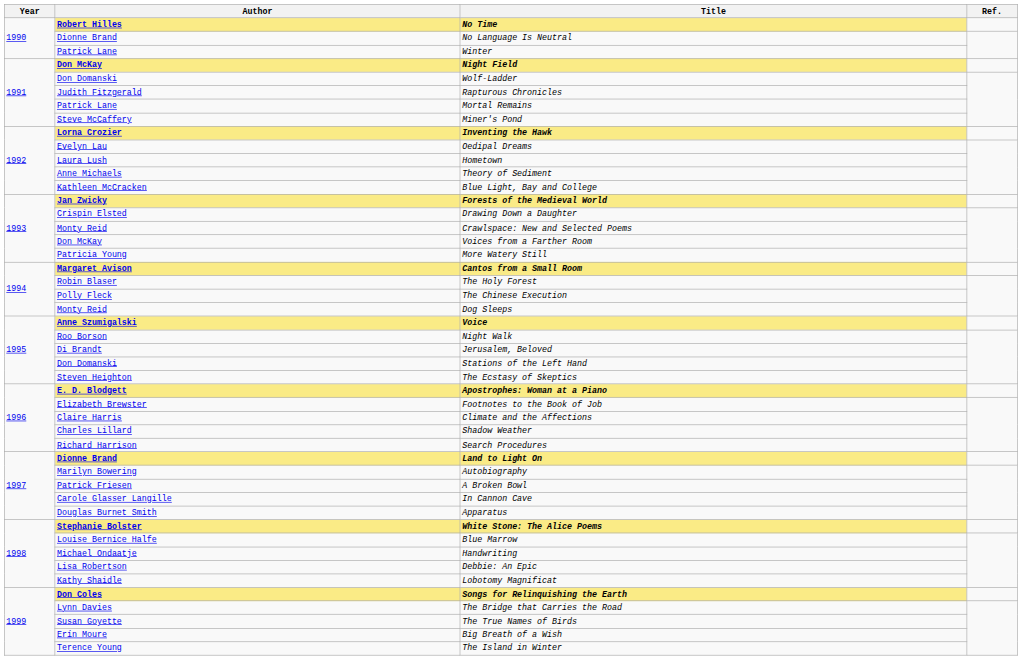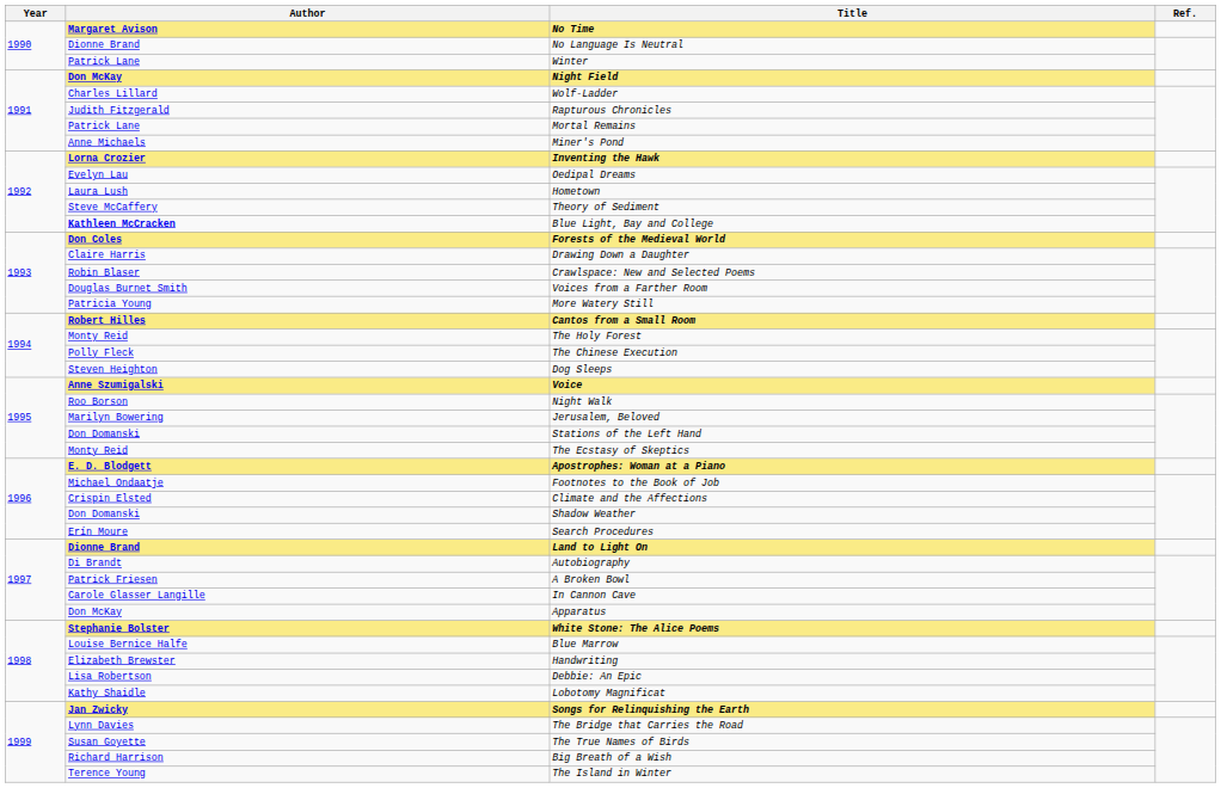 <table class="wikitable" width="100%">
 <tr>
 <th>Year</th>
 <th width="40%">Author</th>
 <th width="50%">Title</th>
 <th>Ref.</th>
 </tr>
 <tr>
 <td rowspan="3"><a href='#'>1990</a></td>
-<td style="background:#FAEB86"><strong><a href='#'>Robert Hilles</a></strong></td>
+<td style="background:#FAEB86"><strong><a href='#'>Margaret Avison</a></strong></td>
 <td style="background:#FAEB86"><strong><em>No Time</em></strong></td>
 <td></td>
 </tr>
 <tr>
 <td><a href='#'>Dionne Brand</a></td>
 <td><em>No Language Is Neutral</em></td>
 <td rowspan=2></td>
 </tr>
 <tr>
 <td><a href='#'>Patrick Lane</a></td>
 <td><em>Winter</em></td>
 </tr>
 <tr>
 <td rowspan="5"><a href='#'>1991</a></td>
 <td style="background:#FAEB86"><strong><a href='#'>Don McKay</a></strong></td>
 <td style="background:#FAEB86"><strong><em>Night Field</em></strong></td>
 <td></td>
 </tr>
 <tr>
-<td><a href='#'>Don Domanski</a></td>
+<td><a href='#'>Charles Lillard</a></td>
 <td><em>Wolf-Ladder</em></td>
 <td rowspan=4></td>
 </tr>
 <tr>
 <td><a href='#'>Judith Fitzgerald</a></td>
 <td><em>Rapturous Chronicles</em></td>
 </tr>
 <tr>
 <td><a href='#'>Patrick Lane</a></td>
 <td><em>Mortal Remains</em></td>
 </tr>
 <tr>
-<td><a href='#'>Steve McCaffery</a></td>
+<td><a href='#'>Anne Michaels</a></td>
 <td><em>Miner's Pond</em></td>
 </tr>
 <tr>
 <td rowspan="5"><a href='#'>1992</a></td>
 <td style="background:#FAEB86"><strong><a href='#'>Lorna Crozier</a></strong></td>
 <td style="background:#FAEB86"><strong><em>Inventing the Hawk</em></strong></td>
 <td></td>
 </tr>
 <tr>
 <td><a href='#'>Evelyn Lau</a></td>
 <td><em>Oedipal Dreams</em></td>
 <td rowspan=4></td>
 </tr>
 <tr>
 <td><a href='#'>Laura Lush</a></td>
 <td><em>Hometown</em></td>
 </tr>
 <tr>
-<td><a href='#'>Anne Michaels</a></td>
+<td><a href='#'>Steve McCaffery</a></td>
 <td><em>Theory of Sediment</em></td>
 </tr>
 <tr>
-<td><a href='#'>Kathleen McCracken</a></td>
+<td><strong><a href='#'>Kathleen McCracken</a></strong></td>
 <td><em>Blue Light, Bay and College</em></td>
 </tr>
 <tr>
 <td rowspan="5"><a href='#'>1993</a></td>
-<td style="background:#FAEB86"><strong><a href='#'>Jan Zwicky</a></strong></td>
+<td style="background:#FAEB86"><strong><a href='#'>Don Coles</a></strong></td>
 <td style="background:#FAEB86"><strong><em>Forests of the Medieval World</em></strong></td>
 <td></td>
 </tr>
 <tr>
-<td><a href='#'>Crispin Elsted</a></td>
+<td><a href='#'>Claire Harris</a></td>
 <td><em>Drawing Down a Daughter</em></td>
 <td rowspan=4></td>
 </tr>
 <tr>
-<td><a href='#'>Monty Reid</a></td>
+<td><a href='#'>Robin Blaser</a></td>
 <td><em>Crawlspace: New and Selected Poems</em></td>
 </tr>
 <tr>
-<td><a href='#'>Don McKay</a></td>
+<td><a href='#'>Douglas Burnet Smith</a></td>
 <td><em>Voices from a Farther Room</em></td>
 </tr>
 <tr>
 <td><a href='#'>Patricia Young</a></td>
 <td><em>More Watery Still</em></td>
 </tr>
 <tr>
 <td rowspan="4"><a href='#'>1994</a></td>
-<td style="background:#FAEB86"><strong><a href='#'>Margaret Avison</a></strong></td>
+<td style="background:#FAEB86"><strong><a href='#'>Robert Hilles</a></strong></td>
 <td style="background:#FAEB86"><strong><em>Cantos from a Small Room</em></strong></td>
 <td></td>
 </tr>
 <tr>
-<td><a href='#'>Robin Blaser</a></td>
+<td><a href='#'>Monty Reid</a></td>
 <td><em>The Holy Forest</em></td>
 <td rowspan=3></td>
 </tr>
 <tr>
 <td><a href='#'>Polly Fleck</a></td>
 <td><em>The Chinese Execution</em></td>
 </tr>
 <tr>
-<td><a href='#'>Monty Reid</a></td>
+<td><a href='#'>Steven Heighton</a></td>
 <td><em>Dog Sleeps</em></td>
 </tr>
 <tr>
 <td rowspan="5"><a href='#'>1995</a></td>
 <td style="background:#FAEB86"><strong><a href='#'>Anne Szumigalski</a></strong></td>
 <td style="background:#FAEB86"><strong><em>Voice</em></strong></td>
 <td></td>
 </tr>
 <tr>
 <td><a href='#'>Roo Borson</a></td>
 <td><em>Night Walk</em></td>
 <td rowspan=4></td>
 </tr>
 <tr>
-<td><a href='#'>Di Brandt</a></td>
+<td><a href='#'>Marilyn Bowering</a></td>
 <td><em>Jerusalem, Beloved</em></td>
 </tr>
 <tr>
 <td><a href='#'>Don Domanski</a></td>
 <td><em>Stations of the Left Hand</em></td>
 </tr>
 <tr>
-<td><a href='#'>Steven Heighton</a></td>
+<td><a href='#'>Monty Reid</a></td>
 <td><em>The Ecstasy of Skeptics</em></td>
 </tr>
 <tr>
 <td rowspan="5"><a href='#'>1996</a></td>
 <td style="background:#FAEB86"><strong><a href='#'>E. D. Blodgett</a></strong></td>
 <td style="background:#FAEB86"><strong><em>Apostrophes: Woman at a Piano</em></strong></td>
 <td></td>
 </tr>
 <tr>
-<td><a href='#'>Elizabeth Brewster</a></td>
+<td><a href='#'>Michael Ondaatje</a></td>
 <td><em>Footnotes to the Book of Job</em></td>
 <td rowspan=4></td>
 </tr>
 <tr>
-<td><a href='#'>Claire Harris</a></td>
+<td><a href='#'>Crispin Elsted</a></td>
 <td><em>Climate and the Affections</em></td>
 </tr>
 <tr>
-<td><a href='#'>Charles Lillard</a></td>
+<td><a href='#'>Don Domanski</a></td>
 <td><em>Shadow Weather</em></td>
 </tr>
 <tr>
-<td><a href='#'>Richard Harrison</a></td>
+<td><a href='#'>Erín Moure</a></td>
 <td><em>Search Procedures</em></td>
 </tr>
 <tr>
 <td rowspan="5"><a href='#'>1997</a></td>
 <td style="background:#FAEB86"><strong><a href='#'>Dionne Brand</a></strong></td>
 <td style="background:#FAEB86"><strong><em>Land to Light On</em></strong></td>
 <td></td>
 </tr>
 <tr>
-<td><a href='#'>Marilyn Bowering</a></td>
+<td><a href='#'>Di Brandt</a></td>
 <td><em>Autobiography</em></td>
 <td rowspan=4></td>
 </tr>
 <tr>
 <td><a href='#'>Patrick Friesen</a></td>
 <td><em>A Broken Bowl</em></td>
 </tr>
 <tr>
 <td><a href='#'>Carole Glasser Langille</a></td>
 <td><em>In Cannon Cave</em></td>
 </tr>
 <tr>
-<td><a href='#'>Douglas Burnet Smith</a></td>
+<td><a href='#'>Don McKay</a></td>
 <td><em>Apparatus</em></td>
 </tr>
 <tr>
 <td rowspan="5"><a href='#'>1998</a></td>
 <td style="background:#FAEB86"><strong><a href='#'>Stephanie Bolster</a></strong></td>
 <td style="background:#FAEB86"><strong><em>White Stone: The Alice Poems</em></strong></td>
 <td></td>
 </tr>
 <tr>
 <td><a href='#'>Louise Bernice Halfe</a></td>
 <td><em>Blue Marrow</em></td>
 <td rowspan=4></td>
 </tr>
 <tr>
-<td><a href='#'>Michael Ondaatje</a></td>
+<td><a href='#'>Elizabeth Brewster</a></td>
 <td><em>Handwriting</em></td>
 </tr>
 <tr>
 <td><a href='#'>Lisa Robertson</a></td>
 <td><em>Debbie: An Epic</em></td>
 </tr>
 <tr>
 <td><a href='#'>Kathy Shaidle</a></td>
 <td><em>Lobotomy Magnificat</em></td>
 </tr>
 <tr>
 <td rowspan="5"><a href='#'>1999</a></td>
-<td style="background:#FAEB86"><strong><a href='#'>Don Coles</a></strong></td>
+<td style="background:#FAEB86"><strong><a href='#'>Jan Zwicky</a></strong></td>
 <td style="background:#FAEB86"><strong><em>Songs for Relinquishing the Earth</em></strong></td>
 <td></td>
 </tr>
 <tr>
 <td><a href='#'>Lynn Davies</a></td>
 <td><em>The Bridge that Carries the Road</em></td>
 <td rowspan=4></td>
 </tr>
 <tr>
 <td><a href='#'>Susan Goyette</a></td>
 <td><em>The True Names of Birds</em></td>
 </tr>
 <tr>
-<td><a href='#'>Erín Moure</a></td>
+<td><a href='#'>Richard Harrison</a></td>
 <td><em>Big Breath of a Wish</em></td>
 </tr>
 <tr>
 <td><a href='#'>Terence Young</a></td>
 <td><em>The Island in Winter</em></td>
 </tr>
 </table>
